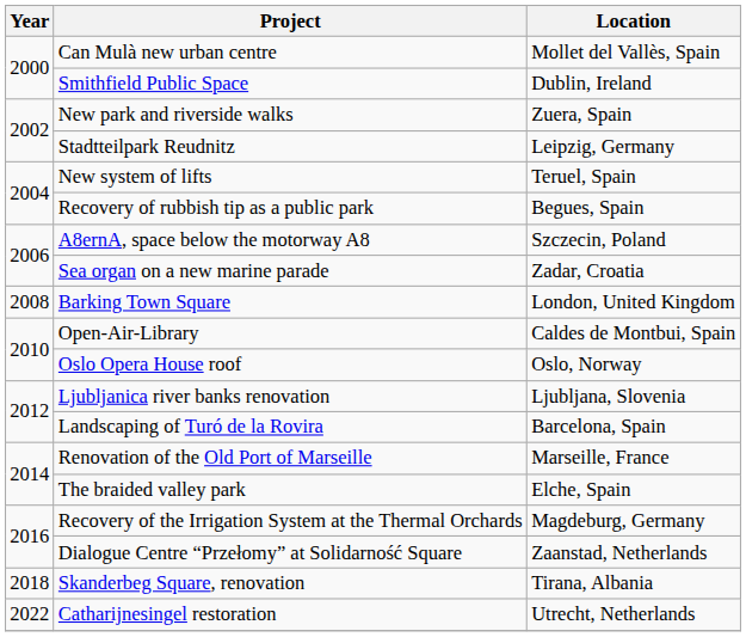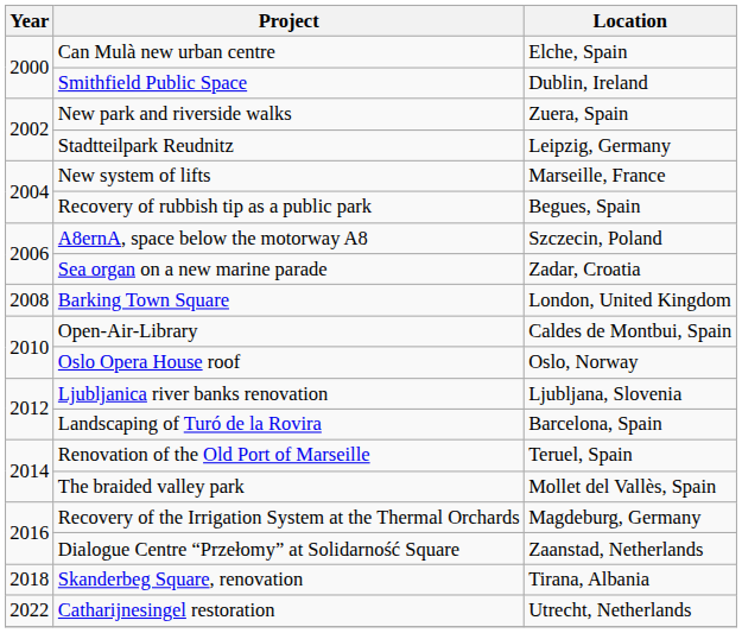 <table class="wikitable" border="1">
 <tr>
 <th scope="col">Year</th>
 <th scope="col">Project</th>
 <th scope="col">Location</th>
 </tr>
 <tr>
 <td rowspan="2">2000</td>
 <td>Can Mulà new urban centre</td>
-<td>Mollet del Vallès, Spain</td>
+<td>Elche, Spain</td>
 </tr>
 <tr>
 <td><a href='#'>Smithfield Public Space</a></td>
 <td>Dublin, Ireland</td>
 </tr>
 <tr>
 <td rowspan="2">2002</td>
 <td>New park and riverside walks</td>
 <td>Zuera, Spain</td>
 </tr>
 <tr>
 <td>Stadtteilpark Reudnitz</td>
 <td>Leipzig, Germany</td>
 </tr>
 <tr>
 <td rowspan="2">2004</td>
 <td>New system of lifts</td>
-<td>Teruel, Spain</td>
+<td>Marseille, France</td>
 </tr>
 <tr>
 <td>Recovery of rubbish tip as a public park</td>
 <td>Begues, Spain</td>
 </tr>
 <tr>
 <td rowspan="2">2006</td>
 <td><a href='#'>A8ernA</a>, space below the motorway A8</td>
 <td>Szczecin, Poland</td>
 </tr>
 <tr>
 <td><a href='#'>Sea organ</a> on a new marine parade</td>
 <td>Zadar, Croatia</td>
 </tr>
 <tr>
 <td>2008</td>
 <td><a href='#'>Barking Town Square</a></td>
 <td>London, United Kingdom</td>
 </tr>
 <tr>
 <td rowspan="2">2010</td>
 <td>Open-Air-Library</td>
 <td>Caldes de Montbui, Spain</td>
 </tr>
 <tr>
 <td><a href='#'>Oslo Opera House</a> roof</td>
 <td>Oslo, Norway</td>
 </tr>
 <tr>
 <td rowspan="2">2012</td>
 <td><a href='#'>Ljubljanica</a> river banks renovation</td>
 <td>Ljubljana, Slovenia</td>
 </tr>
 <tr>
 <td>Landscaping of <a href='#'>Turó de la Rovira</a></td>
 <td>Barcelona, Spain</td>
 </tr>
 <tr>
 <td rowspan="2">2014</td>
 <td>Renovation of the <a href='#'>Old Port of Marseille</a></td>
-<td>Marseille, France</td>
+<td>Teruel, Spain</td>
 </tr>
 <tr>
 <td>The braided valley park</td>
-<td>Elche, Spain</td>
+<td>Mollet del Vallès, Spain</td>
 </tr>
 <tr>
 <td rowspan="2">2016</td>
 <td>Recovery of the Irrigation System at the Thermal Orchards</td>
 <td>Magdeburg, Germany</td>
 </tr>
 <tr>
 <td>Dialogue Centre “Przełomy” at Solidarność Square</td>
 <td>Zaanstad, Netherlands</td>
 </tr>
 <tr>
 <td>2018</td>
 <td><a href='#'>Skanderbeg Square</a>, renovation</td>
 <td>Tirana, Albania</td>
 </tr>
 <tr>
 <td>2022</td>
 <td><a href='#'>Catharijnesingel</a> restoration</td>
 <td>Utrecht, Netherlands</td>
 </tr>
 <tr>
 </tr>
 </table>
